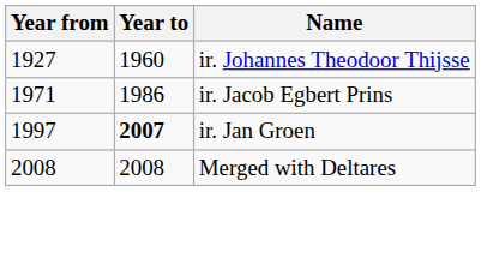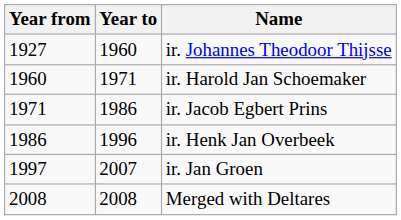 <table class="wikitable">
 <tr>
 <th>Year from</th>
 <th>Year to</th>
 <th>Name</th>
 </tr>
 <tr>
 <td>1927</td>
 <td>1960</td>
 <td>ir. <a href='#'>Johannes Theodoor Thijsse</a></td>
 </tr>
 <tr>
+<td>1960</td>
+<td>1971</td>
+<td>ir. Harold Jan Schoemaker</td>
+</tr>
+<tr>
 <td>1971</td>
 <td>1986</td>
 <td>ir. Jacob Egbert Prins</td>
 </tr>
 <tr>
+<td>1986</td>
+<td>1996</td>
+<td>ir. Henk Jan Overbeek</td>
+</tr>
+<tr>
 <td>1997</td>
-<td><strong>2007</strong></td>
+<td>2007</td>
 <td>ir. Jan Groen</td>
 </tr>
 <tr>
 <td>2008</td>
 <td>2008</td>
 <td>Merged with Deltares</td>
 </tr>
 </table>
